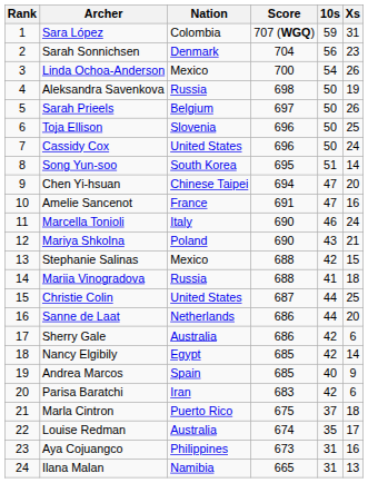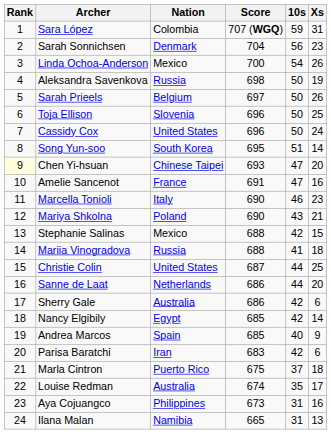 <table class="wikitable sortable" style="text-align:center">
 <tr>
 <th>Rank</th>
 <th>Archer</th>
 <th>Nation</th>
 <th>Score</th>
 <th>10s</th>
 <th>Xs</th>
 </tr>
 <tr>
 <td>1</td>
 <td align=left><a href='#'>Sara López</a></td>
 <td align=left> Colombia</td>
 <td>707 (<strong>WGQ</strong>)</td>
 <td>59</td>
 <td>31</td>
 </tr>
 <tr>
 <td>2</td>
 <td align=left>Sarah Sonnichsen</td>
 <td align=left> <a href='#'>Denmark</a></td>
 <td>704</td>
 <td>56</td>
 <td>23</td>
 </tr>
 <tr>
 <td>3</td>
 <td align=left><a href='#'>Linda Ochoa-Anderson</a></td>
 <td align=left> Mexico</td>
 <td>700</td>
 <td>54</td>
 <td>26</td>
 </tr>
 <tr>
 <td>4</td>
 <td align=left>Aleksandra Savenkova</td>
 <td align=left> <a href='#'>Russia</a></td>
 <td>698</td>
 <td>50</td>
 <td>19</td>
 </tr>
 <tr>
 <td>5</td>
 <td align=left><a href='#'>Sarah Prieels</a></td>
 <td align=left> <a href='#'>Belgium</a></td>
 <td>697</td>
 <td>50</td>
 <td>26</td>
 </tr>
 <tr>
 <td>6</td>
 <td align=left><a href='#'>Toja Ellison</a></td>
 <td align=left> <a href='#'>Slovenia</a></td>
 <td>696</td>
 <td>50</td>
 <td>25</td>
 </tr>
 <tr>
 <td>7</td>
 <td align=left><a href='#'>Cassidy Cox</a></td>
 <td align=left> <a href='#'>United States</a></td>
 <td>696</td>
 <td>50</td>
 <td>24</td>
 </tr>
 <tr>
 <td>8</td>
 <td align=left><a href='#'>Song Yun-soo</a></td>
 <td align=left> <a href='#'>South Korea</a></td>
 <td>695</td>
 <td>51</td>
 <td>14</td>
 </tr>
 <tr>
-<td>9</td>
+<td style="background: lightyellow;">9</td>
 <td align=left>Chen Yi-hsuan</td>
 <td align=left> <a href='#'>Chinese Taipei</a></td>
-<td>694</td>
+<td>693</td>
 <td>47</td>
 <td>20</td>
 </tr>
 <tr>
 <td>10</td>
 <td align=left>Amelie Sancenot</td>
 <td align=left> <a href='#'>France</a></td>
 <td>691</td>
 <td>47</td>
 <td>16</td>
 </tr>
 <tr>
 <td>11</td>
 <td align=left><a href='#'>Marcella Tonioli</a></td>
 <td align=left> <a href='#'>Italy</a></td>
 <td>690</td>
 <td>46</td>
-<td>24</td>
+<td>23</td>
 </tr>
 <tr>
 <td>12</td>
 <td align=left><a href='#'>Mariya Shkolna</a></td>
 <td align=left> <a href='#'>Poland</a></td>
 <td>690</td>
 <td>43</td>
 <td>21</td>
 </tr>
 <tr>
 <td>13</td>
 <td align=left>Stephanie Salinas</td>
 <td align=left> Mexico</td>
 <td>688</td>
 <td>42</td>
 <td>15</td>
 </tr>
 <tr>
 <td>14</td>
 <td align=left><a href='#'>Mariia Vinogradova</a></td>
 <td align=left> <a href='#'>Russia</a></td>
 <td>688</td>
 <td>41</td>
 <td>18</td>
 </tr>
 <tr>
 <td>15</td>
 <td align=left><a href='#'>Christie Colin</a></td>
 <td align=left> <a href='#'>United States</a></td>
 <td>687</td>
 <td>44</td>
 <td>25</td>
 </tr>
 <tr>
 <td>16</td>
 <td align=left><a href='#'>Sanne de Laat</a></td>
 <td align=left> <a href='#'>Netherlands</a></td>
 <td>686</td>
 <td>44</td>
 <td>20</td>
 </tr>
 <tr>
 <td>17</td>
 <td align=left>Sherry Gale</td>
 <td align=left> <a href='#'>Australia</a></td>
 <td>686</td>
 <td>42</td>
 <td>6</td>
 </tr>
 <tr>
 <td>18</td>
 <td align=left>Nancy Elgibily</td>
 <td align=left> <a href='#'>Egypt</a></td>
 <td>685</td>
 <td>42</td>
 <td>14</td>
 </tr>
 <tr>
 <td>19</td>
 <td align=left>Andrea Marcos</td>
 <td align=left> <a href='#'>Spain</a></td>
 <td>685</td>
 <td>40</td>
 <td>9</td>
 </tr>
 <tr>
 <td>20</td>
 <td align=left>Parisa Baratchi</td>
 <td align=left> <a href='#'>Iran</a></td>
 <td>683</td>
 <td>42</td>
 <td>6</td>
 </tr>
 <tr>
 <td>21</td>
 <td align=left>Marla Cintron</td>
 <td align=left> <a href='#'>Puerto Rico</a></td>
 <td>675</td>
 <td>37</td>
 <td>18</td>
 </tr>
 <tr>
 <td>22</td>
 <td align=left>Louise Redman</td>
 <td align=left> <a href='#'>Australia</a></td>
 <td>674</td>
 <td>35</td>
 <td>17</td>
 </tr>
 <tr>
 <td>23</td>
 <td align=left>Aya Cojuangco</td>
 <td align=left> <a href='#'>Philippines</a></td>
 <td>673</td>
 <td>31</td>
 <td>16</td>
 </tr>
 <tr>
 <td>24</td>
 <td align=left>Ilana Malan</td>
 <td align=left> <a href='#'>Namibia</a></td>
 <td>665</td>
 <td>31</td>
 <td>13</td>
 </tr>
 </table>
